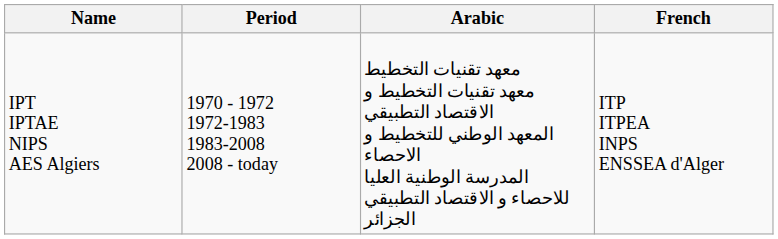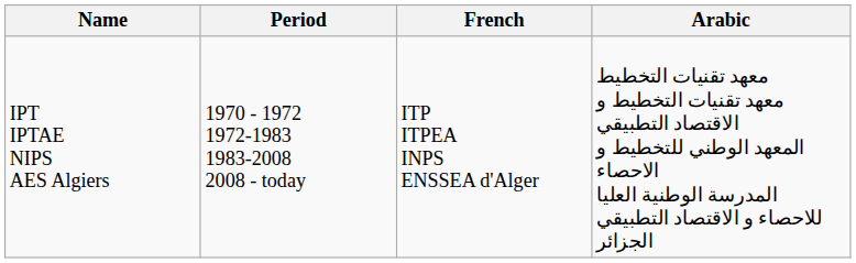 <table class="wikitable">
 <tr>
 <th width=150>Name</th>
 <th width=150>Period</th>
+<th width=150>French</th>
 <th width=200>Arabic</th>
-<th width=150>French</th>
 </tr>
 <tr>
 <td>IPT<br>IPTAE<br>NIPS<br>AES Algiers</td>
 <td>1970 - 1972<br>1972-1983<br>1983-2008<br>2008 - today</td>
+<td>ITP<br>ITPEA<br>INPS<br>ENSSEA d'Alger</td>
 <td><br>معهد تقنيات التخطيط<br>معهد تقنيات التخطيط و الاقتصاد التطبيقي<br>المعهد الوطني للتخطيط و الاحصاء<br>المدرسة الوطنية العليا للاحصاء و الاقتصاد التطبيقي الجزائر</td>
-<td>ITP<br>ITPEA<br>INPS<br>ENSSEA d'Alger</td>
 </tr>
 </table>
